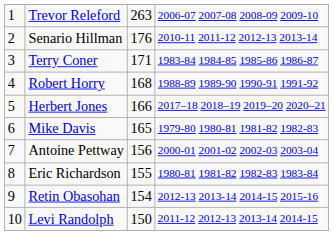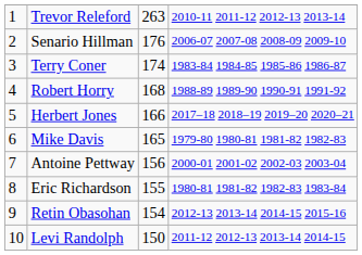 <table class="wikitable">
 <tr>
 </tr>
 <tr>
 <td>1</td>
 <td><a href='#'>Trevor Releford</a></td>
 <td>263</td>
-<td style="font-size:80%;"><a href='#'>2006-07</a> <a href='#'>2007-08</a> <a href='#'>2008-09</a> <a href='#'>2009-10</a></td>
+<td style="font-size:80%;"><a href='#'>2010-11</a> <a href='#'>2011-12</a> <a href='#'>2012-13</a> <a href='#'>2013-14</a></td>
 </tr>
 <tr>
 <td>2</td>
 <td>Senario Hillman</td>
 <td>176</td>
-<td style="font-size:80%;"><a href='#'>2010-11</a> <a href='#'>2011-12</a> <a href='#'>2012-13</a> <a href='#'>2013-14</a></td>
+<td style="font-size:80%;"><a href='#'>2006-07</a> <a href='#'>2007-08</a> <a href='#'>2008-09</a> <a href='#'>2009-10</a></td>
 </tr>
 <tr>
 <td>3</td>
 <td><a href='#'>Terry Coner</a></td>
-<td>171</td>
+<td>174</td>
 <td style="font-size:80%;"><a href='#'>1983-84</a> <a href='#'>1984-85</a> <a href='#'>1985-86</a> <a href='#'>1986-87</a></td>
 </tr>
 <tr>
 <td>4</td>
 <td><a href='#'>Robert Horry</a></td>
 <td>168</td>
 <td style="font-size:80%;"><a href='#'>1988-89</a> <a href='#'>1989-90</a> <a href='#'>1990-91</a> <a href='#'>1991-92</a></td>
 </tr>
 <tr>
 <td>5</td>
 <td><a href='#'>Herbert Jones</a></td>
 <td>166</td>
 <td style="font-size:80%;"><a href='#'>2017–18</a> <a href='#'>2018–19</a> <a href='#'>2019–20</a> <a href='#'>2020–21</a></td>
 </tr>
 <tr>
 <td>6</td>
 <td><a href='#'>Mike Davis</a></td>
 <td>165</td>
 <td style="font-size:80%;"><a href='#'>1979-80</a> <a href='#'>1980-81</a> <a href='#'>1981-82</a> <a href='#'>1982-83</a></td>
 </tr>
 <tr>
 <td>7</td>
 <td>Antoine Pettway</td>
 <td>156</td>
 <td style="font-size:80%;"><a href='#'>2000-01</a> <a href='#'>2001-02</a> <a href='#'>2002-03</a> <a href='#'>2003-04</a></td>
 </tr>
 <tr>
 <td>8</td>
 <td>Eric Richardson</td>
 <td>155</td>
 <td style="font-size:80%;"><a href='#'>1980-81</a> <a href='#'>1981-82</a> <a href='#'>1982-83</a> <a href='#'>1983-84</a></td>
 </tr>
 <tr>
 <td>9</td>
 <td><a href='#'>Retin Obasohan</a></td>
 <td>154</td>
 <td style="font-size:80%;"><a href='#'>2012-13</a> <a href='#'>2013-14</a> <a href='#'>2014-15</a> <a href='#'>2015-16</a></td>
 </tr>
 <tr>
 <td>10</td>
 <td><a href='#'>Levi Randolph</a></td>
 <td>150</td>
 <td style="font-size:80%;"><a href='#'>2011-12</a> <a href='#'>2012-13</a> <a href='#'>2013-14</a> <a href='#'>2014-15</a></td>
 </tr>
 </table>
